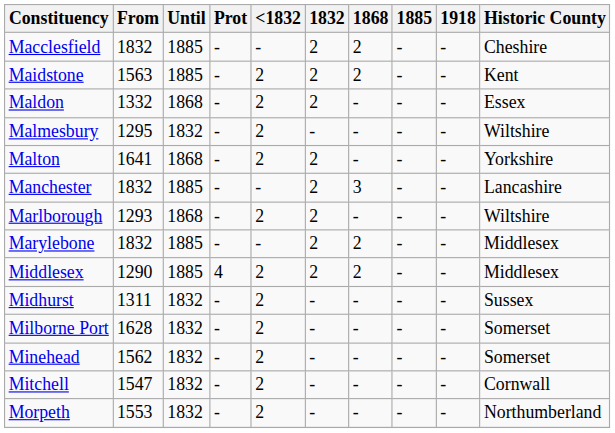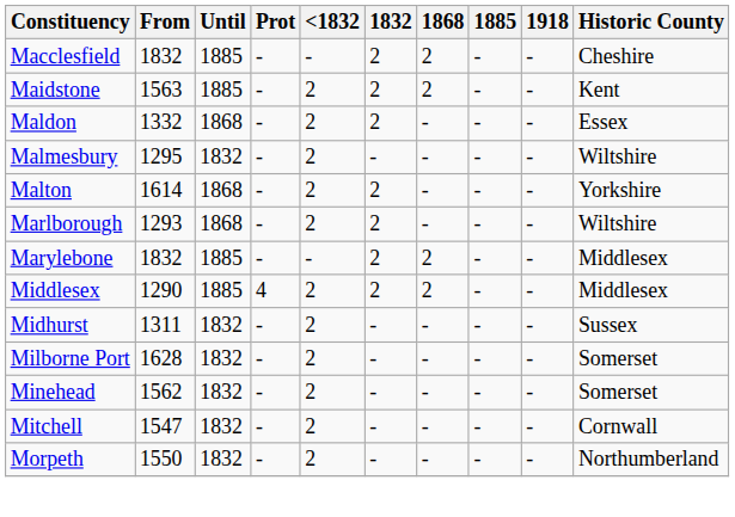 <table class="wikitable">
 <tr>
 <th>Constituency</th>
 <th>From</th>
 <th>Until</th>
 <th>Prot</th>
 <th><1832</th>
 <th>1832</th>
 <th>1868</th>
 <th>1885</th>
 <th>1918</th>
 <th>Historic County</th>
 </tr>
 <tr>
 <td><a href='#'>Macclesfield</a></td>
 <td>1832</td>
 <td>1885</td>
 <td>-</td>
 <td>-</td>
 <td>2</td>
 <td>2</td>
 <td>-</td>
 <td>-</td>
 <td>Cheshire</td>
 </tr>
 <tr>
 <td><a href='#'>Maidstone</a></td>
 <td>1563</td>
 <td>1885</td>
 <td>-</td>
 <td>2</td>
 <td>2</td>
 <td>2</td>
 <td>-</td>
 <td>-</td>
 <td>Kent</td>
 </tr>
 <tr>
 <td><a href='#'>Maldon</a></td>
 <td>1332</td>
 <td>1868</td>
 <td>-</td>
 <td>2</td>
 <td>2</td>
 <td>-</td>
 <td>-</td>
 <td>-</td>
 <td>Essex</td>
 </tr>
 <tr>
 <td><a href='#'>Malmesbury</a></td>
 <td>1295</td>
 <td>1832</td>
 <td>-</td>
 <td>2</td>
 <td>-</td>
 <td>-</td>
 <td>-</td>
 <td>-</td>
 <td>Wiltshire</td>
 </tr>
 <tr>
 <td><a href='#'>Malton</a></td>
-<td>1641</td>
+<td>1614</td>
 <td>1868</td>
 <td>-</td>
 <td>2</td>
 <td>2</td>
 <td>-</td>
 <td>-</td>
 <td>-</td>
 <td>Yorkshire</td>
-</tr>
-<tr>
-<td><a href='#'>Manchester</a></td>
-<td>1832</td>
-<td>1885</td>
-<td>-</td>
-<td>-</td>
-<td>2</td>
-<td>3</td>
-<td>-</td>
-<td>-</td>
-<td>Lancashire</td>
 </tr>
 <tr>
 <td><a href='#'>Marlborough</a></td>
 <td>1293</td>
 <td>1868</td>
 <td>-</td>
 <td>2</td>
 <td>2</td>
 <td>-</td>
 <td>-</td>
 <td>-</td>
 <td>Wiltshire</td>
 </tr>
 <tr>
 <td><a href='#'>Marylebone</a></td>
 <td>1832</td>
 <td>1885</td>
 <td>-</td>
 <td>-</td>
 <td>2</td>
 <td>2</td>
 <td>-</td>
 <td>-</td>
 <td>Middlesex</td>
 </tr>
 <tr>
 <td><a href='#'>Middlesex</a></td>
 <td>1290</td>
 <td>1885</td>
 <td>4</td>
 <td>2</td>
 <td>2</td>
 <td>2</td>
 <td>-</td>
 <td>-</td>
 <td>Middlesex</td>
 </tr>
 <tr>
 <td><a href='#'>Midhurst</a></td>
 <td>1311</td>
 <td>1832</td>
 <td>-</td>
 <td>2</td>
 <td>-</td>
 <td>-</td>
 <td>-</td>
 <td>-</td>
 <td>Sussex</td>
 </tr>
 <tr>
 <td><a href='#'>Milborne Port</a></td>
 <td>1628</td>
 <td>1832</td>
 <td>-</td>
 <td>2</td>
 <td>-</td>
 <td>-</td>
 <td>-</td>
 <td>-</td>
 <td>Somerset</td>
 </tr>
 <tr>
 <td><a href='#'>Minehead</a></td>
 <td>1562</td>
 <td>1832</td>
 <td>-</td>
 <td>2</td>
 <td>-</td>
 <td>-</td>
 <td>-</td>
 <td>-</td>
 <td>Somerset</td>
 </tr>
 <tr>
 <td><a href='#'>Mitchell</a></td>
 <td>1547</td>
 <td>1832</td>
 <td>-</td>
 <td>2</td>
 <td>-</td>
 <td>-</td>
 <td>-</td>
 <td>-</td>
 <td>Cornwall</td>
 </tr>
 <tr>
 <td><a href='#'>Morpeth</a></td>
-<td>1553</td>
+<td>1550</td>
 <td>1832</td>
 <td>-</td>
 <td>2</td>
 <td>-</td>
 <td>-</td>
 <td>-</td>
 <td>-</td>
 <td>Northumberland</td>
 </tr>
 <tr>
 </tr>
 </table>
